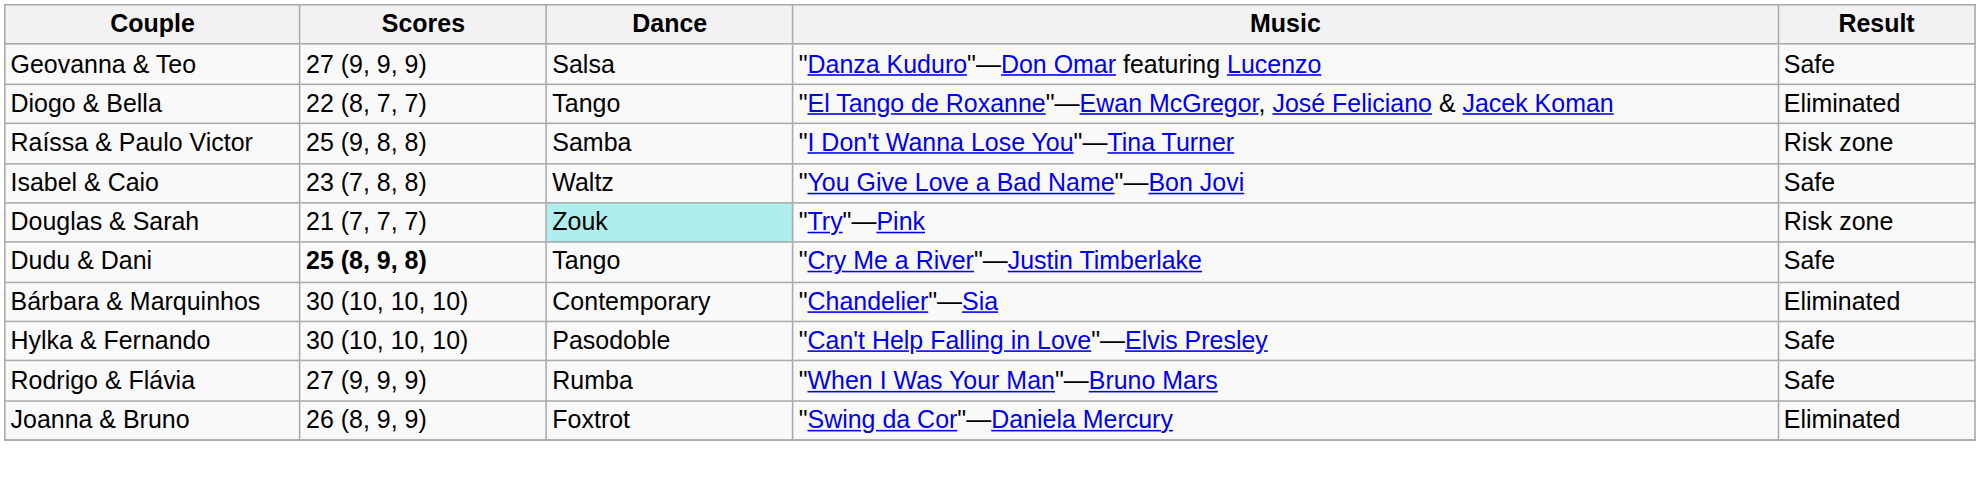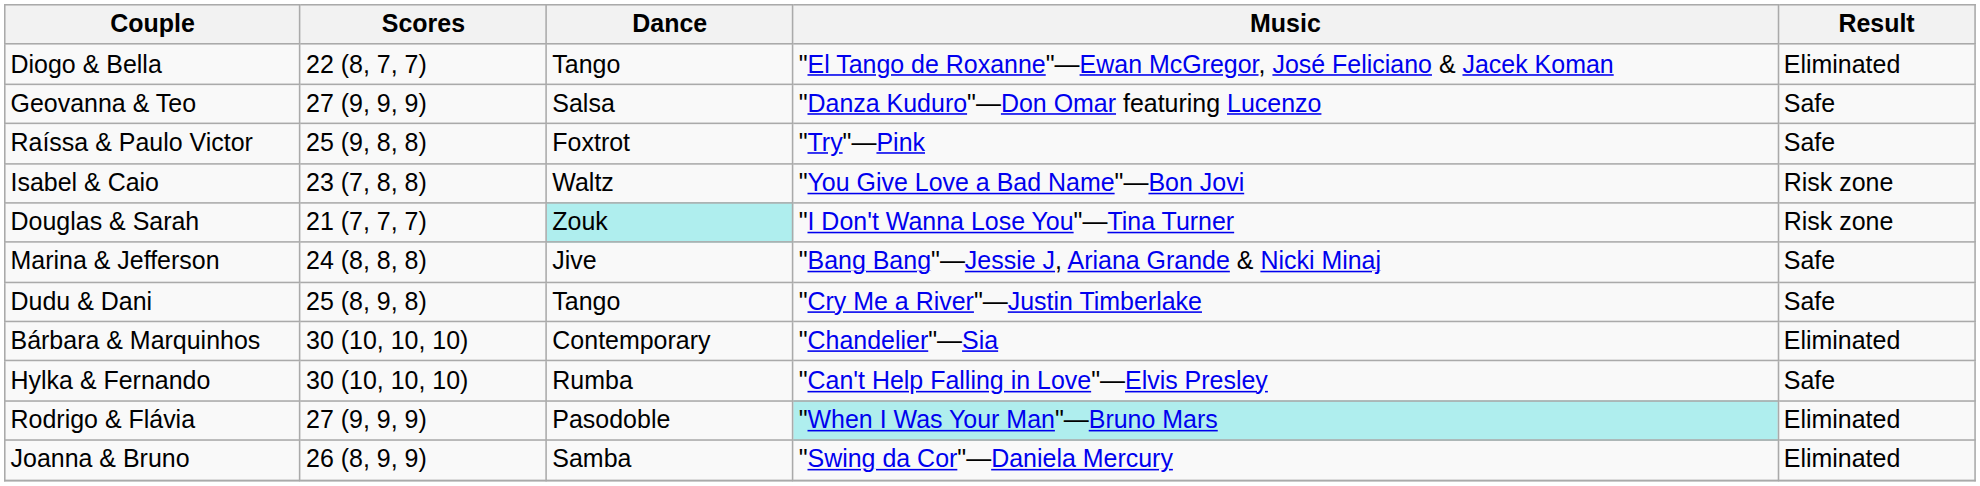 <table class="wikitable sortable" style="width:100%;">
 <tr>
 <th style="width:15.0%;">Couple</th>
 <th style="width:12.5%;">Scores</th>
 <th style="width:12.5%;">Dance</th>
 <th style="width:50.0%;">Music</th>
 <th style="width:10.0%;">Result</th>
 </tr>
 <tr>
+<td>Diogo & Bella</td>
+<td>22 (8, 7, 7)</td>
+<td>Tango</td>
+<td>"<a href='#'>El Tango de Roxanne</a>"—<a href='#'>Ewan McGregor</a>, <a href='#'>José Feliciano</a> & <a href='#'>Jacek Koman</a></td>
+<td>Eliminated</td>
+</tr>
+<tr>
 <td>Geovanna & Teo</td>
 <td>27 (9, 9, 9)</td>
 <td>Salsa</td>
 <td>"<a href='#'>Danza Kuduro</a>"—<a href='#'>Don Omar</a> featuring <a href='#'>Lucenzo</a></td>
 <td>Safe</td>
 </tr>
 <tr>
-<td>Diogo & Bella</td>
-<td>22 (8, 7, 7)</td>
-<td>Tango</td>
-<td>"<a href='#'>El Tango de Roxanne</a>"—<a href='#'>Ewan McGregor</a>, <a href='#'>José Feliciano</a> & <a href='#'>Jacek Koman</a></td>
-<td>Eliminated</td>
-</tr>
-<tr>
 <td>Raíssa & Paulo Victor</td>
 <td>25 (9, 8, 8)</td>
-<td>Samba</td>
-<td>"<a href='#'>I Don't Wanna Lose You</a>"—<a href='#'>Tina Turner</a></td>
-<td>Risk zone</td>
+<td>Foxtrot</td>
+<td>"<a href='#'>Try</a>"—<a href='#'>Pink</a></td>
+<td>Safe</td>
 </tr>
 <tr>
 <td>Isabel & Caio</td>
 <td>23 (7, 8, 8)</td>
 <td>Waltz</td>
 <td>"<a href='#'>You Give Love a Bad Name</a>"—<a href='#'>Bon Jovi</a></td>
-<td>Safe</td>
+<td>Risk zone</td>
 </tr>
 <tr>
 <td>Douglas & Sarah</td>
 <td>21 (7, 7, 7)</td>
 <td style="background: paleturquoise;">Zouk</td>
-<td>"<a href='#'>Try</a>"—<a href='#'>Pink</a></td>
+<td>"<a href='#'>I Don't Wanna Lose You</a>"—<a href='#'>Tina Turner</a></td>
 <td>Risk zone</td>
 </tr>
 <tr>
+<td>Marina & Jefferson</td>
+<td>24 (8, 8, 8)</td>
+<td>Jive</td>
+<td>"<a href='#'>Bang Bang</a>"—<a href='#'>Jessie J</a>, <a href='#'>Ariana Grande</a> & <a href='#'>Nicki Minaj</a></td>
+<td>Safe</td>
+</tr>
+<tr>
 <td>Dudu & Dani</td>
-<td><strong>25 (8, 9, 8)</strong></td>
+<td>25 (8, 9, 8)</td>
 <td>Tango</td>
 <td>"<a href='#'>Cry Me a River</a>"—<a href='#'>Justin Timberlake</a></td>
 <td>Safe</td>
 </tr>
 <tr>
 <td>Bárbara & Marquinhos</td>
 <td>30 (10, 10, 10)</td>
 <td>Contemporary</td>
 <td>"<a href='#'>Chandelier</a>"—<a href='#'>Sia</a></td>
 <td>Eliminated</td>
 </tr>
 <tr>
 <td>Hylka & Fernando</td>
 <td>30 (10, 10, 10)</td>
-<td>Pasodoble</td>
+<td>Rumba</td>
 <td>"<a href='#'>Can't Help Falling in Love</a>"—<a href='#'>Elvis Presley</a></td>
 <td>Safe</td>
 </tr>
 <tr>
 <td>Rodrigo & Flávia</td>
 <td>27 (9, 9, 9)</td>
-<td>Rumba</td>
-<td>"<a href='#'>When I Was Your Man</a>"—<a href='#'>Bruno Mars</a></td>
-<td>Safe</td>
+<td>Pasodoble</td>
+<td style="background: paleturquoise;">"<a href='#'>When I Was Your Man</a>"—<a href='#'>Bruno Mars</a></td>
+<td>Eliminated</td>
 </tr>
 <tr>
 <td>Joanna & Bruno</td>
 <td>26 (8, 9, 9)</td>
-<td>Foxtrot</td>
+<td>Samba</td>
 <td>"<a href='#'>Swing da Cor</a>"—<a href='#'>Daniela Mercury</a></td>
 <td>Eliminated</td>
 </tr>
 <tr>
 </tr>
 </table>
